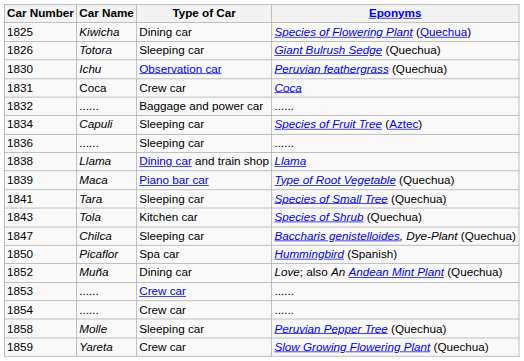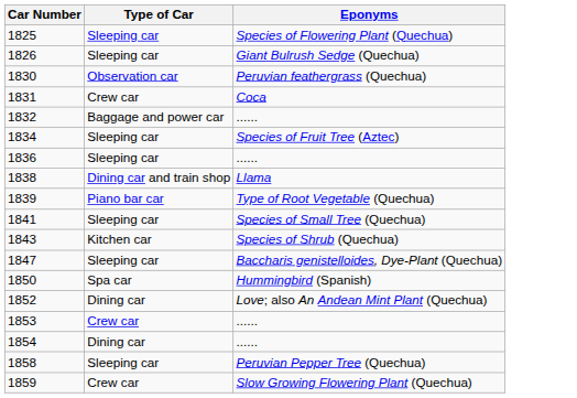 <table class="wikitable">
 <tr>
 <th>Car Number</th>
-<th>Car Name</th>
 <th>Type of Car</th>
 <th><a href='#'>Eponyms</a></th>
 </tr>
 <tr>
 <td>1825</td>
-<td><em>Kiwicha</em></td>
-<td>Dining car</td>
+<td><a href='#'>Sleeping car</a></td>
 <td><a href='#'><em>Species of Flowering Plant</em></a> (<a href='#'>Quechua</a>)</td>
 </tr>
 <tr>
 <td>1826</td>
-<td><em>Totora</em></td>
 <td>Sleeping car</td>
 <td><a href='#'><em>Giant Bulrush Sedge</em></a> (Quechua)</td>
 </tr>
 <tr>
 <td>1830</td>
-<td><em>Ichu</em></td>
 <td><a href='#'>Observation car</a></td>
 <td><a href='#'><em>Peruvian feathergrass</em></a> (Quechua)</td>
 </tr>
 <tr>
 <td>1831</td>
-<td>Coca</td>
 <td>Crew car</td>
 <td><em><a href='#'>Coca</a></em></td>
 </tr>
 <tr>
 <td>1832</td>
-<td>......</td>
 <td>Baggage and power car</td>
 <td>......</td>
 </tr>
 <tr>
 <td>1834</td>
-<td><em>Capuli</em></td>
 <td>Sleeping car</td>
 <td><a href='#'><em>Species of Fruit Tree</em></a> (<a href='#'>Aztec</a>)</td>
 </tr>
 <tr>
 <td>1836</td>
-<td>......</td>
 <td>Sleeping car</td>
 <td>......</td>
 </tr>
 <tr>
 <td>1838</td>
-<td><em>Llama</em></td>
 <td><a href='#'>Dining car</a> and train shop</td>
 <td><em><a href='#'>Llama</a></em></td>
 </tr>
 <tr>
 <td>1839</td>
-<td><em>Maca</em></td>
 <td><a href='#'>Piano bar car</a></td>
 <td><a href='#'><em>Type of Root Vegetable</em></a> (Quechua)</td>
 </tr>
 <tr>
 <td>1841</td>
-<td><em>Tara</em></td>
 <td>Sleeping car</td>
 <td><a href='#'><em>Species of Small Tree</em></a> (Quechua)</td>
 </tr>
 <tr>
 <td>1843</td>
-<td><em>Tola</em></td>
 <td>Kitchen car</td>
 <td><a href='#'><em>Species of Shrub</em></a> (Quechua)</td>
 </tr>
 <tr>
 <td>1847</td>
-<td><em>Chilca</em></td>
 <td>Sleeping car</td>
 <td><em><a href='#'>Baccharis genistelloides</a>, Dye-Plant</em> (Quechua)</td>
 </tr>
 <tr>
 <td>1850</td>
-<td><em>Picaflor</em></td>
 <td>Spa car</td>
 <td><em><a href='#'>Hummingbird</a></em> (Spanish)</td>
 </tr>
 <tr>
 <td>1852</td>
-<td><em>Muña</em></td>
 <td>Dining car</td>
 <td><em>Love</em>; also <em>An</em> <a href='#'><em>Andean Mint Plant</em></a> (Quechua)</td>
 </tr>
 <tr>
 <td>1853</td>
-<td>......</td>
 <td><a href='#'>Crew car</a></td>
 <td>......</td>
 </tr>
 <tr>
 <td>1854</td>
-<td>......</td>
-<td>Crew car</td>
+<td>Dining car</td>
 <td>......</td>
 </tr>
 <tr>
 <td>1858</td>
-<td><em>Molle</em></td>
 <td>Sleeping car</td>
 <td><a href='#'><em>Peruvian Pepper Tree</em></a> (Quechua)</td>
 </tr>
 <tr>
 <td>1859</td>
-<td><em>Yareta</em></td>
 <td>Crew car</td>
 <td><a href='#'><em>Slow Growing Flowering Plant</em></a> (Quechua)</td>
 </tr>
 </table>
